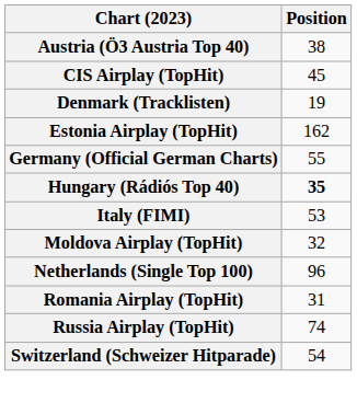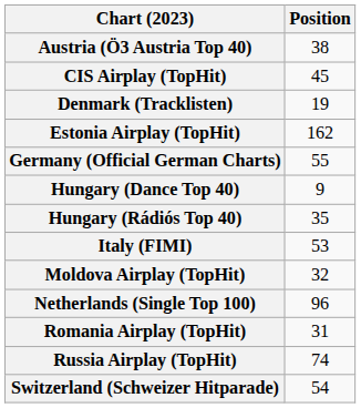 <table class="wikitable sortable plainrowheaders" style="text-align:center">
 <tr>
 <th scope="col">Chart (2023)</th>
 <th scope="col">Position</th>
 </tr>
 <tr>
 <th scope="row">Austria (Ö3 Austria Top 40)</th>
 <td>38</td>
 </tr>
 <tr>
 <th scope="row">CIS Airplay (TopHit)</th>
 <td>45</td>
 </tr>
 <tr>
 <th scope="row">Denmark (Tracklisten)</th>
 <td>19</td>
 </tr>
 <tr>
 <th scope="row">Estonia Airplay (TopHit)</th>
 <td>162</td>
 </tr>
 <tr>
 <th scope="row">Germany (Official German Charts)</th>
 <td>55</td>
 </tr>
 <tr>
+<th scope="row">Hungary (Dance Top 40)</th>
+<td>9</td>
+</tr>
+<tr>
 <th scope="row">Hungary (Rádiós Top 40)</th>
-<td><strong>35</strong></td>
+<td>35</td>
 </tr>
 <tr>
 <th scope="row">Italy (FIMI)</th>
 <td>53</td>
 </tr>
 <tr>
 <th scope="row">Moldova Airplay (TopHit)</th>
 <td>32</td>
 </tr>
 <tr>
 <th scope="row">Netherlands (Single Top 100)</th>
 <td>96</td>
 </tr>
 <tr>
 <th scope="row">Romania Airplay (TopHit)</th>
 <td>31</td>
 </tr>
 <tr>
 <th scope="row">Russia Airplay (TopHit)</th>
 <td>74</td>
 </tr>
 <tr>
 <th scope="row">Switzerland (Schweizer Hitparade)</th>
 <td>54</td>
 </tr>
 </table>
